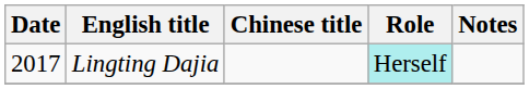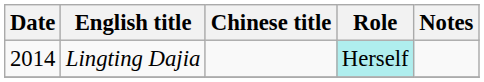 <table class="wikitable">
 <tr>
 <th>Date</th>
 <th>English title</th>
 <th>Chinese title</th>
 <th>Role</th>
 <th>Notes</th>
 </tr>
 <tr>
-<td>2017</td>
+<td>2014</td>
 <td><em>Lingting Dajia</em></td>
 <td></td>
 <td style="background: paleturquoise;">Herself</td>
 <td></td>
 </tr>
 <tr>
 </tr>
 </table>
